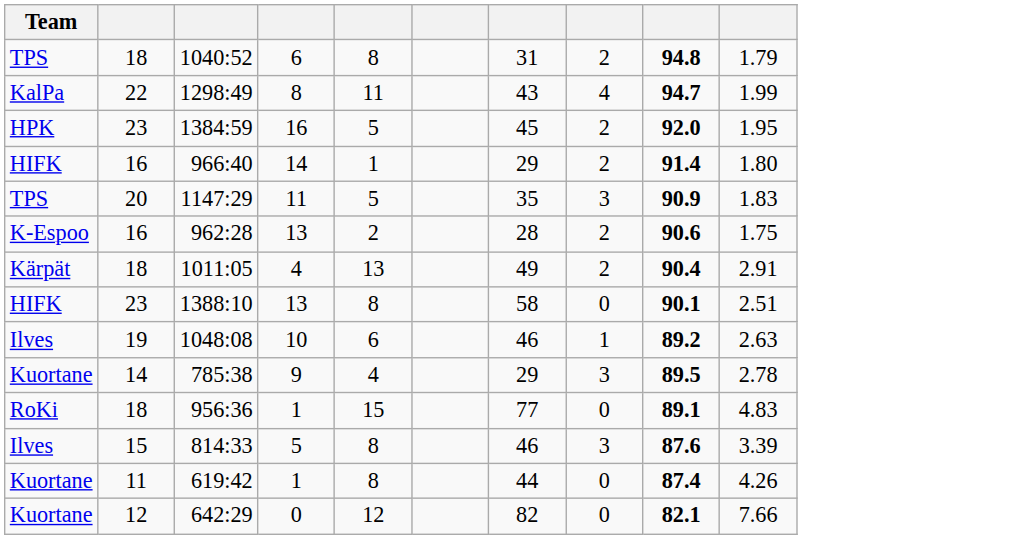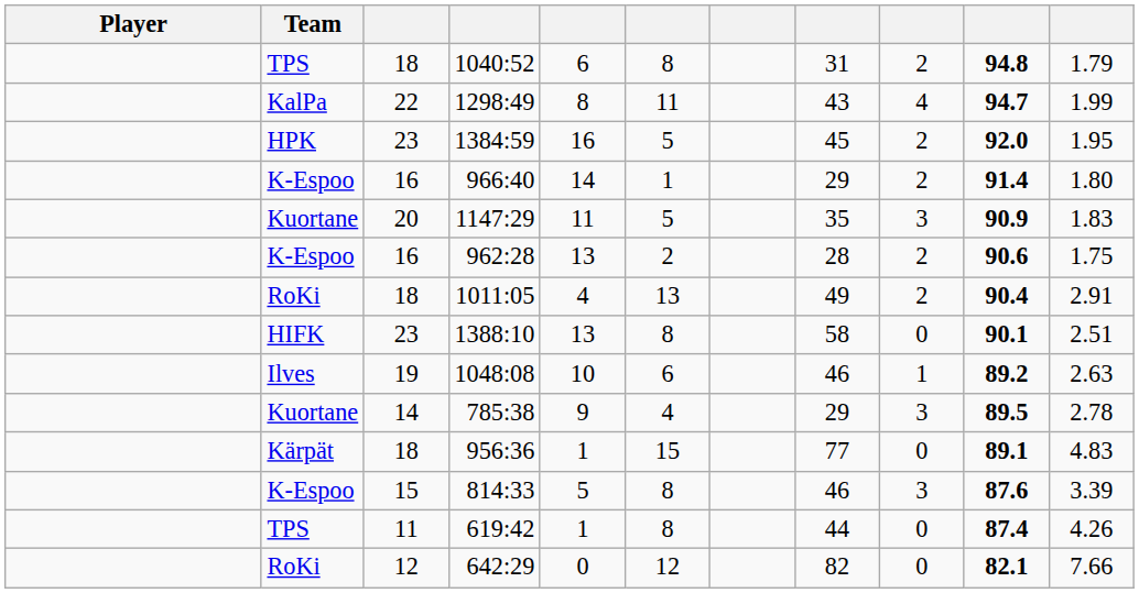 <table class="wikitable sortable" style="text-align: center">
 <tr>
+<th style="width: 10em;">Player</th>
 <th>Team</th>
 <th style="width: 3em;"></th>
 <th style="width: 3em;"></th>
 <th style="width: 3em;"></th>
 <th style="width: 3em;"></th>
 <th style="width: 3em;"></th>
 <th style="width: 3em;"></th>
 <th style="width: 3em;"></th>
 <th style="width: 3em;"></th>
 <th style="width: 3em;"></th>
 </tr>
 <tr>
+<td align=left></td>
 <td align=left><a href='#'>TPS</a></td>
 <td>18</td>
 <td align=right>1040:52</td>
 <td>6</td>
 <td>8</td>
 <td></td>
 <td>31</td>
 <td>2</td>
 <td><strong>94.8</strong></td>
 <td>1.79</td>
 </tr>
 <tr>
+<td align=left></td>
 <td align=left><a href='#'>KalPa</a></td>
 <td>22</td>
 <td align=right>1298:49</td>
 <td>8</td>
 <td>11</td>
 <td></td>
 <td>43</td>
 <td>4</td>
 <td><strong>94.7</strong></td>
 <td>1.99</td>
 </tr>
 <tr>
+<td align=left></td>
 <td align=left><a href='#'>HPK</a></td>
 <td>23</td>
 <td align=right>1384:59</td>
 <td>16</td>
 <td>5</td>
 <td></td>
 <td>45</td>
 <td>2</td>
 <td><strong>92.0</strong></td>
 <td>1.95</td>
 </tr>
 <tr>
-<td align=left><a href='#'>HIFK</a></td>
+<td align=left></td>
+<td align=left><a href='#'>K-Espoo</a></td>
 <td>16</td>
 <td align=right>966:40</td>
 <td>14</td>
 <td>1</td>
 <td></td>
 <td>29</td>
 <td>2</td>
 <td><strong>91.4</strong></td>
 <td>1.80</td>
 </tr>
 <tr>
-<td align=left><a href='#'>TPS</a></td>
+<td align=left></td>
+<td align=left><a href='#'>Kuortane</a></td>
 <td>20</td>
 <td align=right>1147:29</td>
 <td>11</td>
 <td>5</td>
 <td></td>
 <td>35</td>
 <td>3</td>
 <td><strong>90.9</strong></td>
 <td>1.83</td>
 </tr>
 <tr>
+<td align=left></td>
 <td align=left><a href='#'>K-Espoo</a></td>
 <td>16</td>
 <td align=right>962:28</td>
 <td>13</td>
 <td>2</td>
 <td></td>
 <td>28</td>
 <td>2</td>
 <td><strong>90.6</strong></td>
 <td>1.75</td>
 </tr>
 <tr>
-<td align=left><a href='#'>Kärpät</a></td>
+<td align=left></td>
+<td align=left><a href='#'>RoKi</a></td>
 <td>18</td>
 <td align=right>1011:05</td>
 <td>4</td>
 <td>13</td>
 <td></td>
 <td>49</td>
 <td>2</td>
 <td><strong>90.4</strong></td>
 <td>2.91</td>
 </tr>
 <tr>
+<td align=left></td>
 <td align=left><a href='#'>HIFK</a></td>
 <td>23</td>
 <td align=right>1388:10</td>
 <td>13</td>
 <td>8</td>
 <td></td>
 <td>58</td>
 <td>0</td>
 <td><strong>90.1</strong></td>
 <td>2.51</td>
 </tr>
 <tr>
+<td align=left></td>
 <td align=left><a href='#'>Ilves</a></td>
 <td>19</td>
 <td align=right>1048:08</td>
 <td>10</td>
 <td>6</td>
 <td></td>
 <td>46</td>
 <td>1</td>
 <td><strong>89.2</strong></td>
 <td>2.63</td>
 </tr>
 <tr>
+<td align=left></td>
 <td align=left><a href='#'>Kuortane</a></td>
 <td>14</td>
 <td align=right>785:38</td>
 <td>9</td>
 <td>4</td>
 <td></td>
 <td>29</td>
 <td>3</td>
 <td><strong>89.5</strong></td>
 <td>2.78</td>
 </tr>
 <tr>
-<td align=left><a href='#'>RoKi</a></td>
+<td align=left></td>
+<td align=left><a href='#'>Kärpät</a></td>
 <td>18</td>
 <td align=right>956:36</td>
 <td>1</td>
 <td>15</td>
 <td></td>
 <td>77</td>
 <td>0</td>
 <td><strong>89.1</strong></td>
 <td>4.83</td>
 </tr>
 <tr>
-<td align=left><a href='#'>Ilves</a></td>
+<td align=left></td>
+<td align=left><a href='#'>K-Espoo</a></td>
 <td>15</td>
 <td align=right>814:33</td>
 <td>5</td>
 <td>8</td>
 <td></td>
 <td>46</td>
 <td>3</td>
 <td><strong>87.6</strong></td>
 <td>3.39</td>
 </tr>
 <tr>
-<td align=left><a href='#'>Kuortane</a></td>
+<td align=left></td>
+<td align=left><a href='#'>TPS</a></td>
 <td>11</td>
 <td align=right>619:42</td>
 <td>1</td>
 <td>8</td>
 <td></td>
 <td>44</td>
 <td>0</td>
 <td><strong>87.4</strong></td>
 <td>4.26</td>
 </tr>
 <tr>
-<td align=left><a href='#'>Kuortane</a></td>
+<td align=left></td>
+<td align=left><a href='#'>RoKi</a></td>
 <td>12</td>
 <td align=right>642:29</td>
 <td>0</td>
 <td>12</td>
 <td></td>
 <td>82</td>
 <td>0</td>
 <td><strong>82.1</strong></td>
 <td>7.66</td>
 </tr>
 </table>
